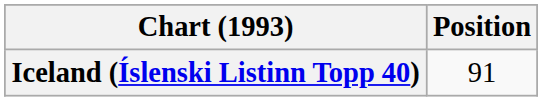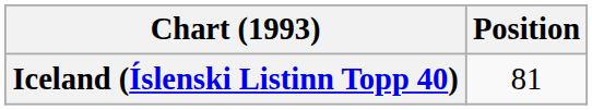 <table class="wikitable plainrowheaders">
 <tr>
 <th>Chart (1993)</th>
 <th>Position</th>
 </tr>
 <tr>
 <th scope="row">Iceland (<a href='#'>Íslenski Listinn Topp 40</a>)</th>
-<td align="center">91</td>
+<td align="center">81</td>
 </tr>
 </table>
